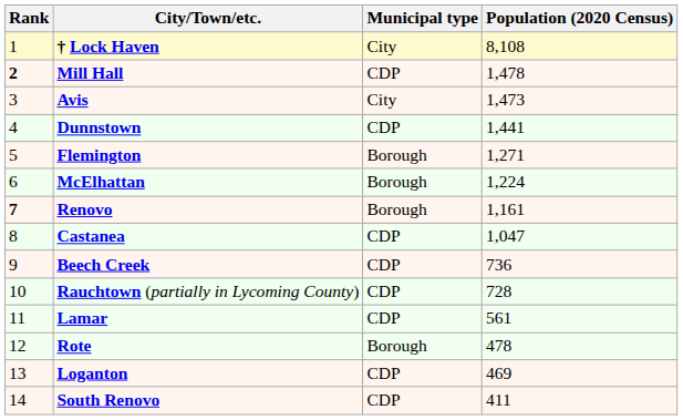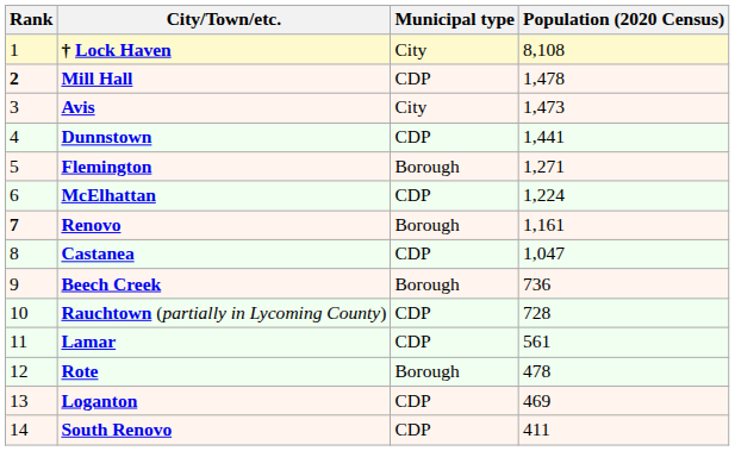 <table class="wikitable sortable">
 <tr>
 <th>Rank</th>
 <th>City/Town/etc.</th>
 <th>Municipal type</th>
 <th>Population (2020 Census)</th>
 </tr>
 <tr style="background-color:#FFFACD;">
 <td>1</td>
 <td><strong>† <a href='#'>Lock Haven</a></strong></td>
 <td>City</td>
 <td>8,108</td>
 </tr>
 <tr style="background-color:#FFF5EE;">
 <td><strong>2</strong></td>
 <td><strong><a href='#'>Mill Hall</a></strong></td>
 <td>CDP</td>
 <td>1,478</td>
 </tr>
 <tr style="background-color:#FFF5EE;">
 <td>3</td>
 <td><strong><a href='#'>Avis</a></strong></td>
 <td>City</td>
 <td>1,473</td>
 </tr>
 <tr style="background-color:#F0FFF0;">
 <td>4</td>
 <td><strong><a href='#'>Dunnstown</a></strong></td>
 <td>CDP</td>
 <td>1,441</td>
 </tr>
 <tr style="background-color:#FFF5EE;">
 <td>5</td>
 <td><strong><a href='#'>Flemington</a></strong></td>
 <td>Borough</td>
 <td>1,271</td>
 </tr>
 <tr style="background-color:#F0FFF0;">
 <td>6</td>
 <td><strong><a href='#'>McElhattan</a></strong></td>
-<td>Borough</td>
+<td>CDP</td>
 <td>1,224</td>
 </tr>
 <tr style="background-color:#FFF5EE;">
 <td><strong>7</strong></td>
 <td><strong><a href='#'>Renovo</a></strong></td>
 <td>Borough</td>
 <td>1,161</td>
 </tr>
 <tr style="background-color:#F0FFF0;">
 <td>8</td>
 <td><strong><a href='#'>Castanea</a></strong></td>
 <td>CDP</td>
 <td>1,047</td>
 </tr>
 <tr style="background-color:#FFF5EE;">
 <td>9</td>
 <td><strong><a href='#'>Beech Creek</a></strong></td>
-<td>CDP</td>
+<td>Borough</td>
 <td>736</td>
 </tr>
 <tr style="background-color:#F0FFF0;">
 <td>10</td>
 <td><strong><a href='#'>Rauchtown</a></strong> (<em>partially in Lycoming County</em>)</td>
 <td>CDP</td>
 <td>728</td>
 </tr>
 <tr style="background-color:#F0FFF0;">
 <td>11</td>
 <td><strong><a href='#'>Lamar</a></strong></td>
 <td>CDP</td>
 <td>561</td>
 </tr>
 <tr style="background-color:#F0FFF0;">
 <td>12</td>
 <td><strong><a href='#'>Rote</a></strong></td>
 <td>Borough</td>
 <td>478</td>
 </tr>
 <tr style="background-color:#FFF5EE;">
 <td>13</td>
 <td><strong><a href='#'>Loganton</a></strong></td>
 <td>CDP</td>
 <td>469</td>
 </tr>
 <tr style="background-color:#FFF5EE;">
 <td>14</td>
 <td><strong><a href='#'>South Renovo</a></strong></td>
 <td>CDP</td>
 <td>411</td>
 </tr>
 </table>
